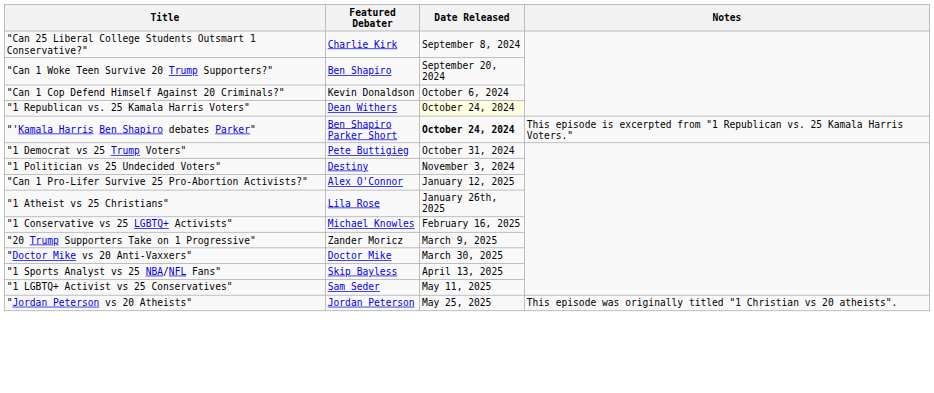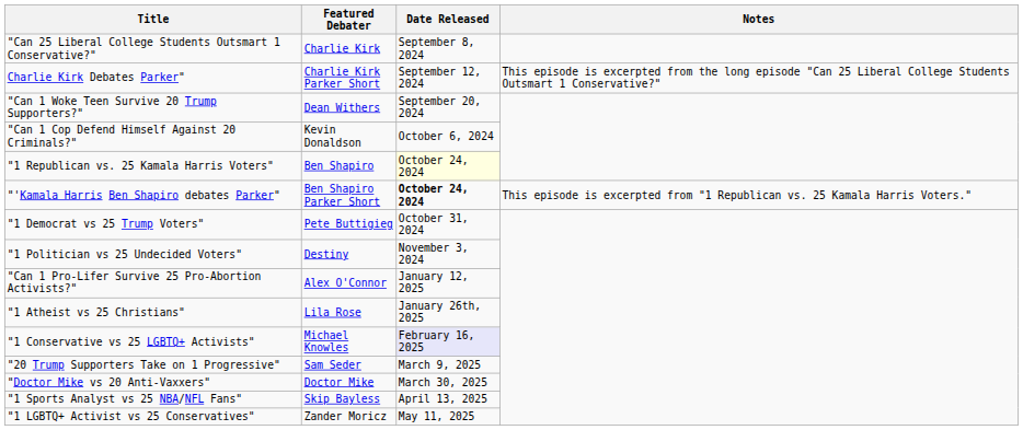 <table class="wikitable">
 <tr>
 <th>Title</th>
 <th>Featured Debater</th>
 <th>Date Released</th>
 <th>Notes</th>
 </tr>
 <tr>
 <td>"Can 25 Liberal College Students Outsmart 1 Conservative?"</td>
 <td><a href='#'>Charlie Kirk</a></td>
 <td>September 8, 2024</td>
 </tr>
 <tr>
+<td> <a href='#'>Charlie Kirk</a> Debates <a href='#'>Parker</a>"</td>
+<td><a href='#'>Charlie Kirk</a><br><a href='#'>Parker Short</a></td>
+<td>September 12, 2024</td>
+<td>This episode is excerpted from the long episode "Can 25 Liberal College Students Outsmart 1 Conservative?"</td>
+</tr>
+<tr>
 <td>"Can 1 Woke Teen Survive 20 <a href='#'>Trump</a> Supporters?"</td>
-<td><a href='#'>Ben Shapiro</a></td>
+<td><a href='#'>Dean Withers</a></td>
 <td>September 20, 2024</td>
 </tr>
 <tr>
 <td>"Can 1 Cop Defend Himself Against 20 Criminals?"</td>
 <td>Kevin Donaldson</td>
 <td>October 6, 2024</td>
 </tr>
 <tr>
 <td>"1 Republican vs. 25 Kamala Harris Voters"</td>
-<td><a href='#'>Dean Withers</a></td>
+<td><a href='#'>Ben Shapiro</a></td>
 <td style="background: lightyellow;">October 24, 2024</td>
 </tr>
 <tr>
 <td>"'<a href='#'>Kamala Harris</a> <a href='#'>Ben Shapiro</a> debates <a href='#'>Parker</a>"</td>
 <td><a href='#'>Ben Shapiro</a><br><a href='#'>Parker Short</a></td>
 <td><strong>October 24, 2024</strong></td>
 <td>This episode is excerpted from "1 Republican vs. 25 Kamala Harris Voters."</td>
 </tr>
 <tr>
 <td>"1 Democrat vs 25 <a href='#'>Trump</a> Voters"</td>
 <td><a href='#'>Pete Buttigieg</a></td>
 <td>October 31, 2024</td>
 </tr>
 <tr>
 <td>"1 Politician vs 25 Undecided Voters"</td>
 <td><a href='#'>Destiny</a></td>
 <td>November 3, 2024</td>
 </tr>
 <tr>
 <td>"Can 1 Pro-Lifer Survive 25 Pro-Abortion Activists?"</td>
 <td><a href='#'>Alex O'Connor</a></td>
 <td>January 12, 2025</td>
 </tr>
 <tr>
 <td>"1 Atheist vs 25 Christians"</td>
 <td><a href='#'>Lila Rose</a></td>
 <td>January 26th, 2025</td>
 </tr>
 <tr>
 <td>"1 Conservative vs 25 <a href='#'>LGBTQ+</a> Activists"</td>
 <td><a href='#'>Michael Knowles</a></td>
-<td>February 16, 2025</td>
+<td style="background: lavender;">February 16, 2025</td>
 </tr>
 <tr>
 <td>"20 <a href='#'>Trump</a> Supporters Take on 1 Progressive"</td>
-<td>Zander Moricz</td>
+<td><a href='#'>Sam Seder</a></td>
 <td>March 9, 2025</td>
 </tr>
 <tr>
 <td>"<a href='#'>Doctor Mike</a> vs 20 Anti-Vaxxers"</td>
 <td><a href='#'>Doctor Mike</a></td>
 <td>March 30, 2025</td>
 </tr>
 <tr>
 <td>"1 Sports Analyst vs 25 <a href='#'>NBA</a>/<a href='#'>NFL</a> Fans"</td>
 <td><a href='#'>Skip Bayless</a></td>
 <td>April 13, 2025</td>
 </tr>
 <tr>
 <td>"1 LGBTQ+ Activist vs 25 Conservatives"</td>
-<td><a href='#'>Sam Seder</a></td>
+<td>Zander Moricz</td>
 <td>May 11, 2025</td>
 </tr>
-<tr>
-<td>"<a href='#'>Jordan Peterson</a> vs 20 Atheists"</td>
-<td><a href='#'>Jordan Peterson</a></td>
-<td>May 25, 2025</td>
-<td>This episode was originally titled "1 Christian vs 20 atheists".</td>
-</tr>
 </table>
